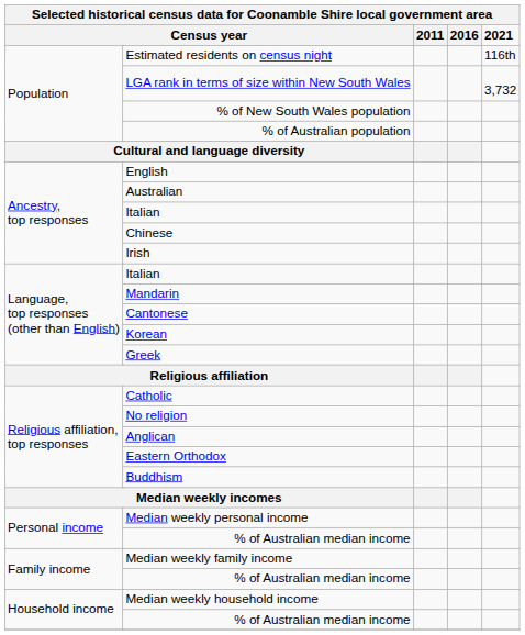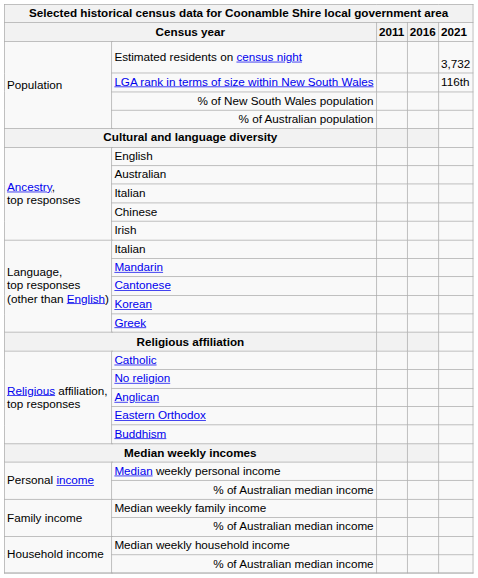 <table class="wikitable">
 <tr>
 <th colspan=7>Selected historical census data for Coonamble Shire local government area</th>
 </tr>
 <tr>
 <th colspan=3>Census year</th>
 <th>2011</th>
 <th>2016</th>
 <td><strong>2021</strong></td>
 </tr>
 <tr>
 <td rowspan=4 colspan="2">Population</td>
 <td>Estimated residents on <a href='#'>census night</a></td>
 <td align="right"></td>
 <td align="right"> </td>
-<td>116th</td>
+<td> <br>3,732</td>
 </tr>
 <tr>
 <td align="right"><a href='#'>LGA rank in terms of size within New South Wales</a></td>
 <td align="right"></td>
 <td align="right"> </td>
-<td> <br>3,732</td>
+<td>116th</td>
 </tr>
 <tr>
 <td align="right">% of New South Wales population</td>
 <td align="right"></td>
 <td></td>
 <td></td>
 </tr>
 <tr>
 <td align="right">% of Australian population</td>
 <td align="right"></td>
 <td></td>
 <td></td>
 </tr>
 <tr>
 <th colspan=3>Cultural and language diversity</th>
 <th></th>
 <th></th>
 <td></td>
 </tr>
 <tr>
 <td rowspan=5 colspan=2><a href='#'>Ancestry</a>,<br>top responses</td>
 <td>English</td>
 <td align="right"></td>
 <td></td>
 <td></td>
 </tr>
 <tr>
 <td>Australian</td>
 <td align="right"></td>
 <td></td>
 <td></td>
 </tr>
 <tr>
 <td>Italian</td>
 <td align="right"></td>
 <td></td>
 <td></td>
 </tr>
 <tr>
 <td>Chinese</td>
 <td align="right"></td>
 <td></td>
 <td></td>
 </tr>
 <tr>
 <td>Irish</td>
 <td align="right"></td>
 <td></td>
 <td></td>
 </tr>
 <tr>
 <td rowspan=5 colspan=2>Language,<br>top responses<br>(other than <a href='#'>English</a>)</td>
 <td>Italian</td>
 <td align="right"></td>
 <td></td>
 <td></td>
 </tr>
 <tr>
 <td><a href='#'>Mandarin</a></td>
 <td align="right"></td>
 <td></td>
 <td></td>
 </tr>
 <tr>
 <td><a href='#'>Cantonese</a></td>
 <td align="right"></td>
 <td></td>
 <td></td>
 </tr>
 <tr>
 <td><a href='#'>Korean</a></td>
 <td align="right"></td>
 <td></td>
 <td></td>
 </tr>
 <tr>
 <td><a href='#'>Greek</a></td>
 <td align="right"></td>
 <td></td>
 <td></td>
 </tr>
 <tr>
 <th colspan=3>Religious affiliation</th>
 <th></th>
 <th></th>
 <td></td>
 </tr>
 <tr>
 <td rowspan=5 colspan=2><a href='#'>Religious</a> affiliation,<br>top responses</td>
 <td><a href='#'>Catholic</a></td>
 <td align="right"></td>
 <td></td>
 <td></td>
 </tr>
 <tr>
 <td><a href='#'>No religion</a></td>
 <td align="right"></td>
 <td></td>
 <td></td>
 </tr>
 <tr>
 <td><a href='#'>Anglican</a></td>
 <td align="right"></td>
 <td></td>
 <td></td>
 </tr>
 <tr>
 <td><a href='#'>Eastern Orthodox</a></td>
 <td align="right"></td>
 <td></td>
 <td></td>
 </tr>
 <tr>
 <td><a href='#'>Buddhism</a></td>
 <td align="right"></td>
 <td></td>
 <td></td>
 </tr>
 <tr>
 <th colspan=3>Median weekly incomes</th>
 <th></th>
 <th></th>
 <td></td>
 </tr>
 <tr>
 <td rowspan=2 colspan=2>Personal <a href='#'>income</a></td>
 <td><a href='#'>Median</a> weekly personal income</td>
 <td align="right"></td>
 <td></td>
 <td></td>
 </tr>
 <tr>
 <td align="right">% of Australian median income</td>
 <td align="right"></td>
 <td></td>
 <td></td>
 </tr>
 <tr>
 <td rowspan=2 colspan=2>Family income</td>
 <td>Median weekly family income</td>
 <td align="right"></td>
 <td></td>
 <td></td>
 </tr>
 <tr>
 <td align="right">% of Australian median income</td>
 <td align="right"></td>
 <td></td>
 <td></td>
 </tr>
 <tr>
 <td rowspan=2 colspan=2>Household income</td>
 <td>Median weekly household income</td>
 <td align="right"></td>
 <td></td>
 <td></td>
 </tr>
 <tr>
 <td align="right">% of Australian median income</td>
 <td align="right"></td>
 <td></td>
 <td></td>
 </tr>
 <tr>
 </tr>
 </table>
